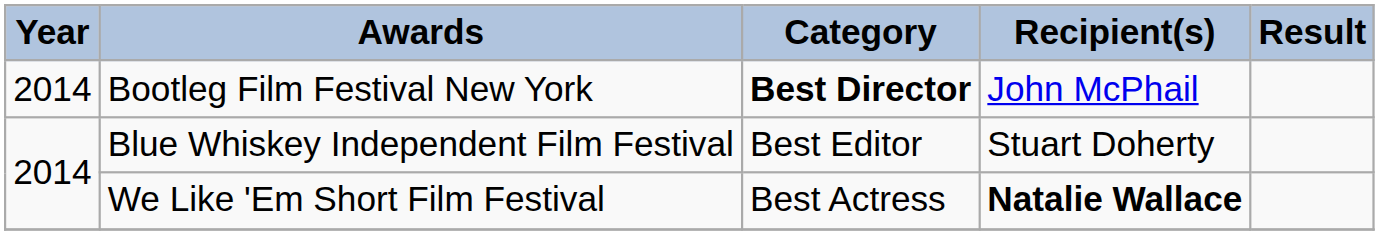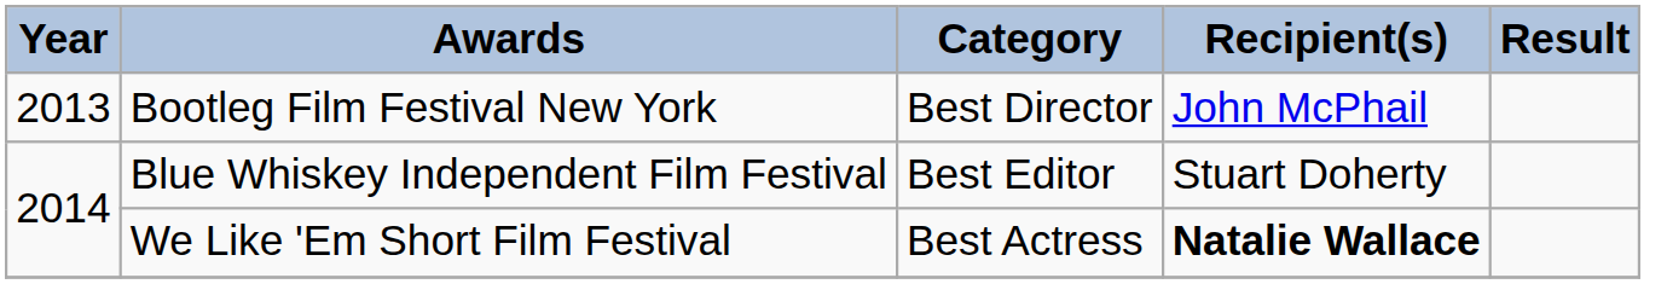 <table class="wikitable" style="font-size:100%">
 <tr style="text-align:center;">
 <th style="background:#B0C4DE;">Year</th>
 <th style="background:#B0C4DE;">Awards</th>
 <th style="background:#B0C4DE;">Category</th>
 <th style="background:#B0C4DE;">Recipient(s)</th>
 <th style="background:#B0C4DE;">Result</th>
 </tr>
 <tr>
-<td rowspan="1">2014</td>
+<td rowspan="1">2013</td>
 <td>Bootleg Film Festival New York</td>
-<td><strong>Best Director</strong></td>
+<td>Best Director</td>
 <td><a href='#'>John McPhail</a></td>
 <td></td>
 </tr>
 <tr>
 <td rowspan="2">2014</td>
 <td>Blue Whiskey Independent Film Festival</td>
 <td>Best Editor</td>
 <td>Stuart Doherty</td>
 <td></td>
 </tr>
 <tr>
 <td>We Like 'Em Short Film Festival</td>
 <td>Best Actress</td>
 <td><strong>Natalie Wallace</strong></td>
 <td></td>
 </tr>
 <tr>
 </tr>
 </table>
